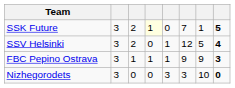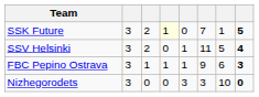 <table class="wikitable">
 <tr>
 <th width=165>Team</th>
 <th width=20></th>
 <th width=20></th>
 <th width=20></th>
 <th width=20></th>
 <th width=20></th>
 <th width=20></th>
 <th width=20></th>
 </tr>
 <tr>
 <td style="text-align:left;"><a href='#'>SSK Future</a></td>
 <td>3</td>
 <td>2</td>
 <td style="background: lightyellow;">1</td>
 <td>0</td>
 <td>7</td>
 <td>1</td>
 <td><strong>5</strong></td>
 </tr>
 <tr>
 <td style="text-align:left;"><a href='#'>SSV Helsinki</a></td>
 <td>3</td>
 <td>2</td>
 <td>0</td>
 <td>1</td>
-<td>12</td>
+<td>11</td>
 <td>5</td>
 <td><strong>4</strong></td>
 </tr>
 <tr>
 <td style="text-align:left;"><a href='#'>FBC Pepino Ostrava</a>   </td>
 <td>3</td>
 <td>1</td>
 <td>1</td>
 <td>1</td>
 <td>9</td>
-<td>9</td>
+<td>6</td>
 <td><strong>3</strong></td>
 </tr>
 <tr>
 <td style="text-align:left;"><a href='#'>Nizhegorodets</a></td>
 <td>3</td>
 <td>0</td>
 <td>0</td>
 <td>3</td>
 <td>3</td>
 <td>10</td>
 <td><strong>0</strong></td>
 </tr>
 </table>
